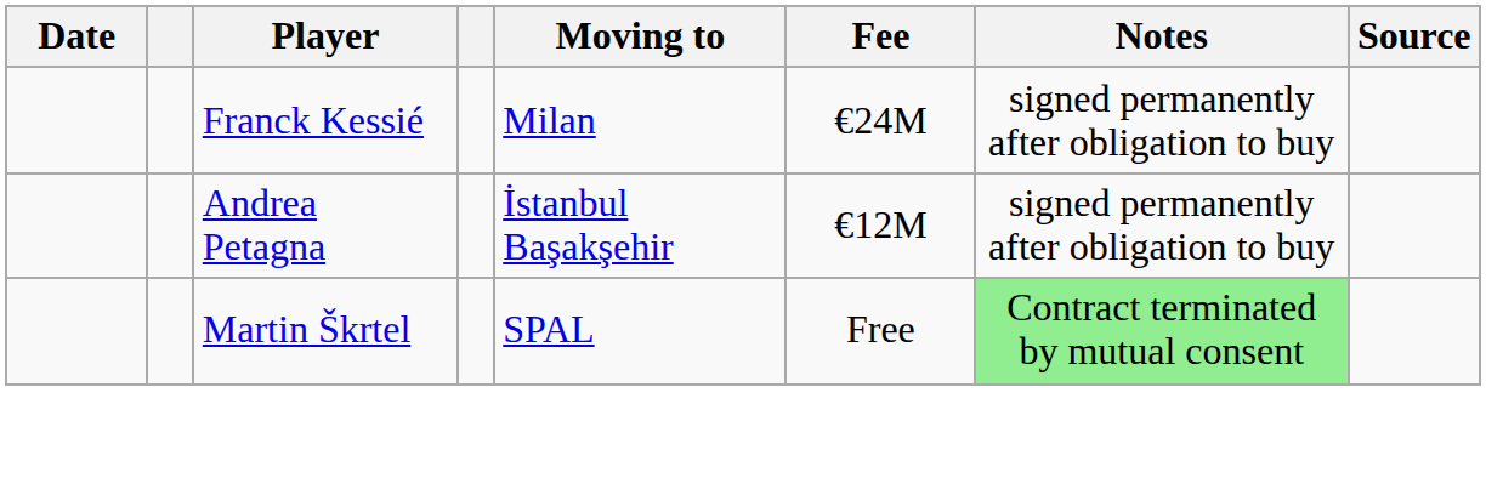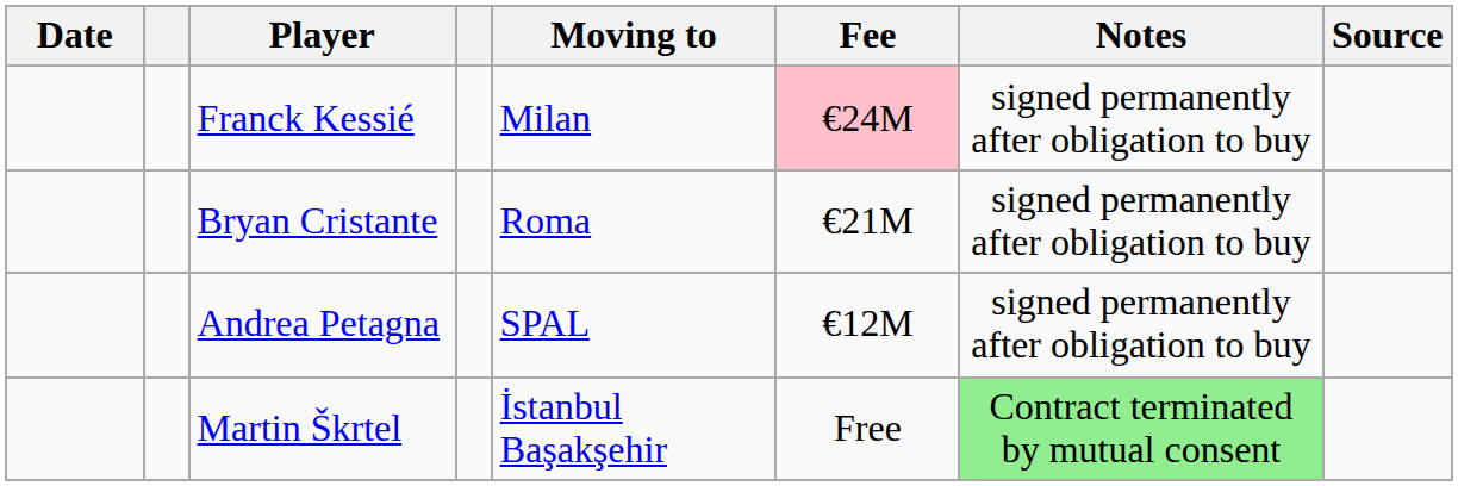 <table class="wikitable sortable">
 <tr>
 <th style="width:80px;">Date</th>
 <th style="width:30px;"></th>
 <th style="width:180px;">Player</th>
 <th style="width:20px;"></th>
 <th style="width:180px;">Moving to</th>
 <th style="width:120px;" class="unsortable">Fee</th>
 <th style="width:250px;" class="unsortable">Notes</th>
 <th style="width:20px;">Source</th>
 </tr>
 <tr>
 <td></td>
 <td align="center"></td>
 <td> <a href='#'>Franck Kessié</a></td>
 <td align="center"></td>
 <td> <a href='#'>Milan</a></td>
-<td align="center">€24M</td>
+<td align="center" style="background: pink;">€24M</td>
 <td align="center">signed permanently after obligation to buy</td>
 <td></td>
 </tr>
 <tr>
 <td></td>
 <td align="center"></td>
+<td> <a href='#'>Bryan Cristante</a></td>
+<td align="center"></td>
+<td> <a href='#'>Roma</a></td>
+<td align="center">€21M</td>
+<td align="center">signed permanently after obligation to buy</td>
+<td><small> </small></td>
+</tr>
+<tr>
+<td></td>
+<td align="center"></td>
 <td> <a href='#'>Andrea Petagna</a></td>
 <td align="center"></td>
-<td> <a href='#'>İstanbul Başakşehir</a></td>
+<td> <a href='#'>SPAL</a></td>
 <td align="center">€12M</td>
 <td align="center">signed permanently after obligation to buy</td>
 <td></td>
 </tr>
 <tr>
 <td></td>
 <td align=center></td>
 <td> <a href='#'>Martin Škrtel</a></td>
 <td align=center></td>
-<td> <a href='#'>SPAL</a></td>
+<td> <a href='#'>İstanbul Başakşehir</a></td>
 <td align=center>Free</td>
 <td align=center style="background: lightgreen;">Contract terminated by mutual consent</td>
 <td></td>
 </tr>
 </table>
